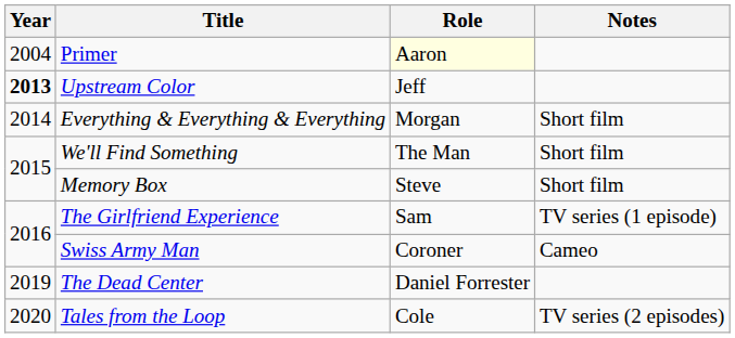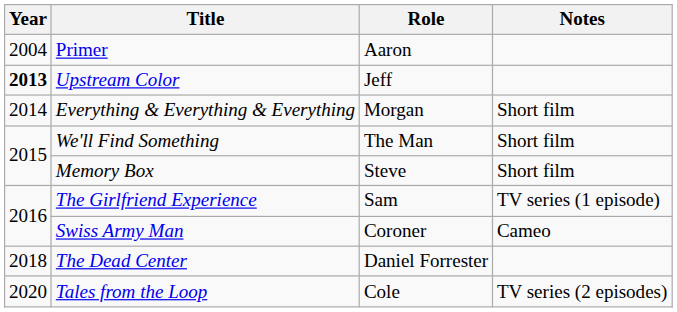 <table class="wikitable">
 <tr>
 <th>Year</th>
 <th>Title</th>
 <th>Role</th>
 <th>Notes</th>
 </tr>
 <tr>
 <td>2004</td>
 <td><em><a href='#'></em>Primer<em></a></em></td>
-<td style="background: lightyellow;">Aaron</td>
+<td>Aaron</td>
 <td></td>
 </tr>
 <tr>
 <td><strong>2013</strong></td>
 <td><em><a href='#'>Upstream Color</a></em></td>
 <td>Jeff</td>
 <td></td>
 </tr>
 <tr>
 <td>2014</td>
 <td><em>Everything & Everything & Everything</em></td>
 <td>Morgan</td>
 <td>Short film</td>
 </tr>
 <tr>
 <td rowspan="2">2015</td>
 <td><em>We'll Find Something</em></td>
 <td>The Man</td>
 <td>Short film</td>
 </tr>
 <tr>
 <td><em>Memory Box</em></td>
 <td>Steve</td>
 <td>Short film</td>
 </tr>
 <tr>
 <td rowspan="2">2016</td>
 <td><em><a href='#'>The Girlfriend Experience</a></em></td>
 <td>Sam</td>
 <td>TV series (1 episode)</td>
 </tr>
 <tr>
 <td><em><a href='#'>Swiss Army Man</a></em></td>
 <td>Coroner</td>
 <td>Cameo</td>
 </tr>
 <tr>
-<td align=center>2019</td>
+<td align=center>2018</td>
 <td><em><a href='#'>The Dead Center</a></em></td>
 <td>Daniel Forrester</td>
 <td></td>
 </tr>
 <tr>
 <td>2020</td>
 <td><em><a href='#'>Tales from the Loop</a></em></td>
 <td>Cole</td>
 <td>TV series (2 episodes)</td>
 </tr>
 </table>
